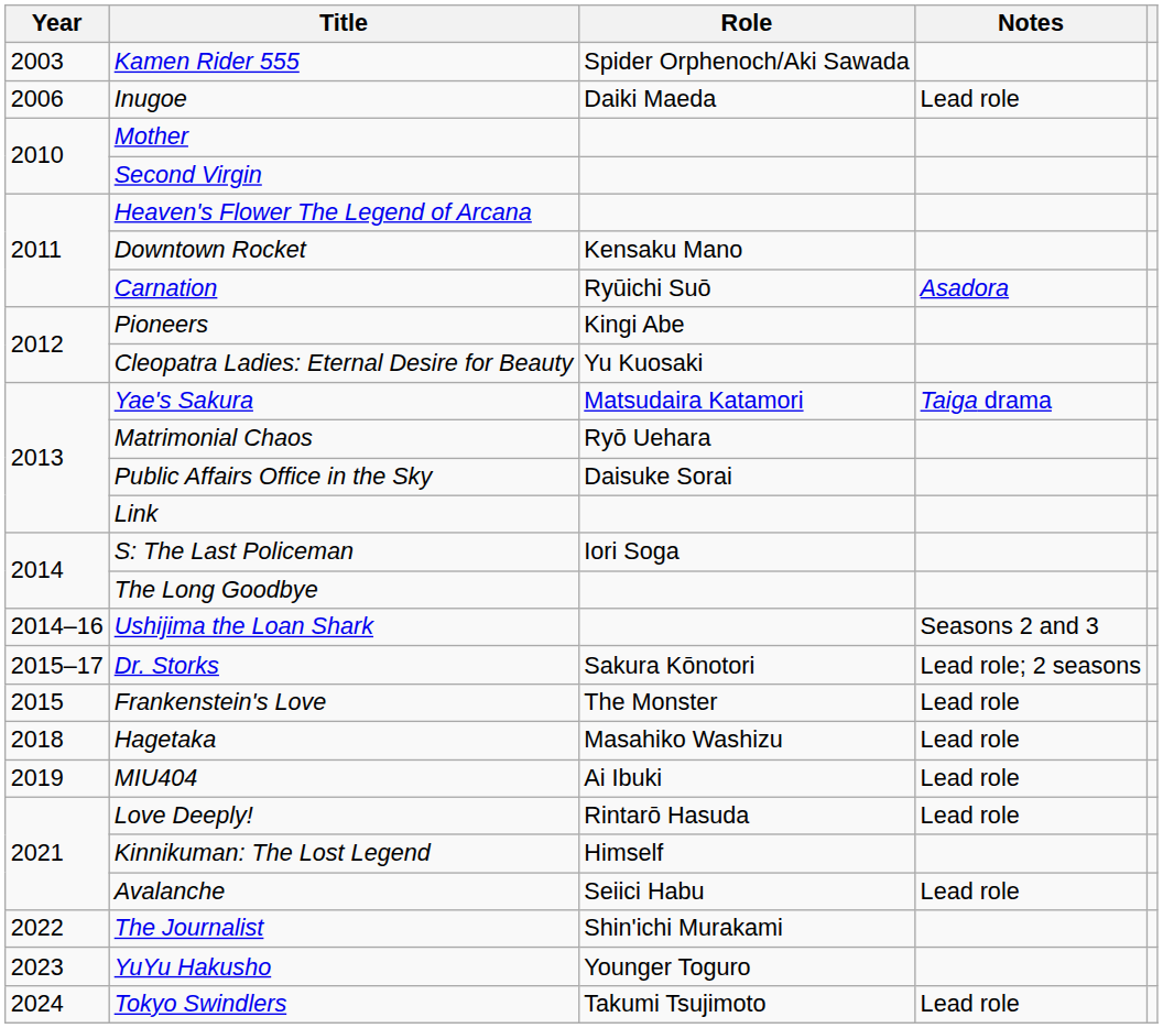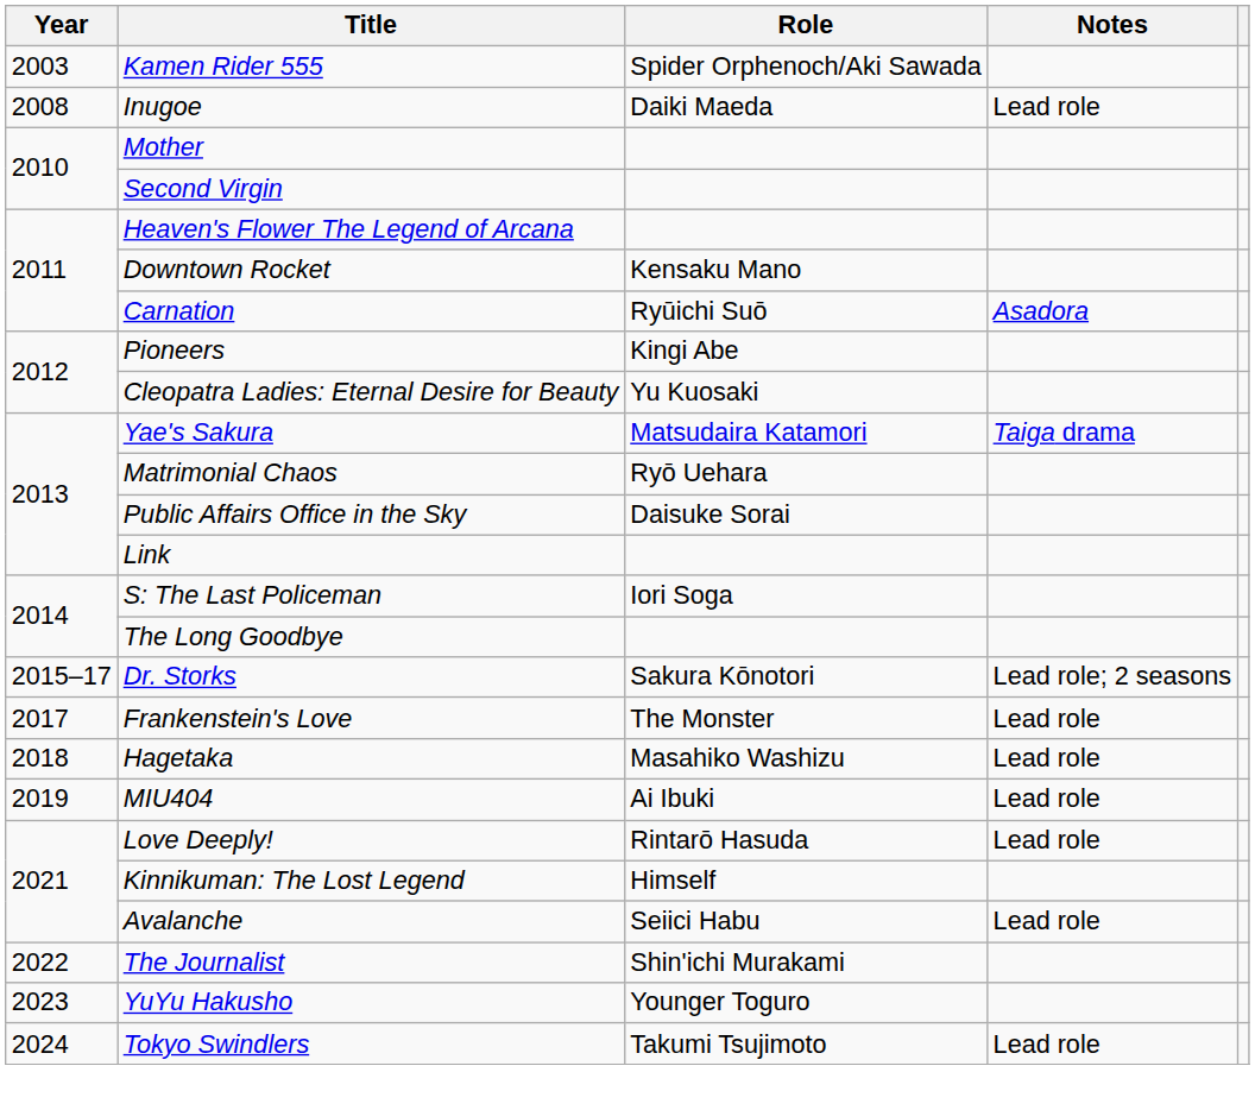 <table class="wikitable sortable">
 <tr>
 <th>Year</th>
 <th>Title</th>
 <th>Role</th>
 <th class="unsortable">Notes</th>
 <th class="unsortable"></th>
 </tr>
 <tr>
 <td>2003</td>
 <td><em><a href='#'>Kamen Rider 555</a></em></td>
 <td>Spider Orphenoch/Aki Sawada</td>
 <td></td>
 <td></td>
 </tr>
 <tr>
-<td>2006</td>
+<td>2008</td>
 <td><em>Inugoe</em></td>
 <td>Daiki Maeda</td>
 <td>Lead role</td>
 <td></td>
 </tr>
 <tr>
 <td rowspan="2">2010</td>
 <td><em><a href='#'>Mother</a></em></td>
 <td></td>
 <td></td>
 <td></td>
 </tr>
 <tr>
 <td><em><a href='#'>Second Virgin</a></em></td>
 <td></td>
 <td></td>
 <td></td>
 </tr>
 <tr>
 <td rowspan="3">2011</td>
 <td><em><a href='#'>Heaven's Flower The Legend of Arcana</a></em></td>
 <td></td>
 <td></td>
 <td></td>
 </tr>
 <tr>
 <td><em>Downtown Rocket</em></td>
 <td>Kensaku Mano</td>
 <td></td>
 <td></td>
 </tr>
 <tr>
 <td><em><a href='#'>Carnation</a></em></td>
 <td>Ryūichi Suō</td>
 <td><em><a href='#'>Asadora</a></em></td>
 <td></td>
 </tr>
 <tr>
 <td rowspan="2">2012</td>
 <td><em>Pioneers</em></td>
 <td>Kingi Abe</td>
 <td></td>
 <td></td>
 </tr>
 <tr>
 <td><em>Cleopatra Ladies: Eternal Desire for Beauty</em></td>
 <td>Yu Kuosaki</td>
 <td></td>
 <td></td>
 </tr>
 <tr>
 <td rowspan="4">2013</td>
 <td><em><a href='#'>Yae's Sakura</a></em></td>
 <td><a href='#'>Matsudaira Katamori</a></td>
 <td><a href='#'><em>Taiga</em> drama</a></td>
 <td></td>
 </tr>
 <tr>
 <td><em>Matrimonial Chaos</em></td>
 <td>Ryō Uehara</td>
 <td></td>
 <td></td>
 </tr>
 <tr>
 <td><em>Public Affairs Office in the Sky</em></td>
 <td>Daisuke Sorai</td>
 <td></td>
 <td></td>
 </tr>
 <tr>
 <td><em>Link</em></td>
 <td></td>
 <td></td>
 <td></td>
 </tr>
 <tr>
 <td rowspan="2">2014</td>
 <td><em>S: The Last Policeman</em></td>
 <td>Iori Soga</td>
 <td></td>
 <td></td>
 </tr>
 <tr>
 <td><em>The Long Goodbye</em></td>
 <td></td>
 <td></td>
 <td></td>
 </tr>
 <tr>
-<td>2014–16</td>
-<td><em><a href='#'>Ushijima the Loan Shark</a></em></td>
-<td></td>
-<td>Seasons 2 and 3</td>
-<td></td>
-</tr>
-<tr>
 <td>2015–17</td>
 <td><em><a href='#'>Dr. Storks</a></em></td>
 <td>Sakura Kōnotori</td>
 <td>Lead role; 2 seasons</td>
 <td></td>
 </tr>
 <tr>
-<td rowspan=1>2015</td>
+<td rowspan=1>2017</td>
 <td><em>Frankenstein's Love</em></td>
 <td>The Monster</td>
 <td>Lead role</td>
 <td></td>
 </tr>
 <tr>
 <td>2018</td>
 <td><em>Hagetaka</em></td>
 <td>Masahiko Washizu</td>
 <td>Lead role</td>
 <td></td>
 </tr>
 <tr>
 <td>2019</td>
 <td><em>MIU404</em></td>
 <td>Ai Ibuki</td>
 <td>Lead role</td>
 <td></td>
 </tr>
 <tr>
 <td rowspan=3>2021</td>
 <td><em>Love Deeply!</em></td>
 <td>Rintarō Hasuda</td>
 <td>Lead role</td>
 <td></td>
 </tr>
 <tr>
 <td><em>Kinnikuman: The Lost Legend</em></td>
 <td>Himself</td>
 <td></td>
 <td></td>
 </tr>
 <tr>
 <td><em>Avalanche</em></td>
 <td>Seiici Habu</td>
 <td>Lead role</td>
 <td></td>
 </tr>
 <tr>
 <td>2022</td>
 <td><em><a href='#'>The Journalist</a></em></td>
 <td>Shin'ichi Murakami</td>
 <td></td>
 <td></td>
 </tr>
 <tr>
 <td>2023</td>
 <td><em><a href='#'>YuYu Hakusho</a></em></td>
 <td>Younger Toguro</td>
 <td></td>
 <td></td>
 </tr>
 <tr>
 <td>2024</td>
 <td><em><a href='#'>Tokyo Swindlers</a></em></td>
 <td>Takumi Tsujimoto</td>
 <td>Lead role</td>
 <td></td>
 </tr>
 <tr>
 </tr>
 </table>
